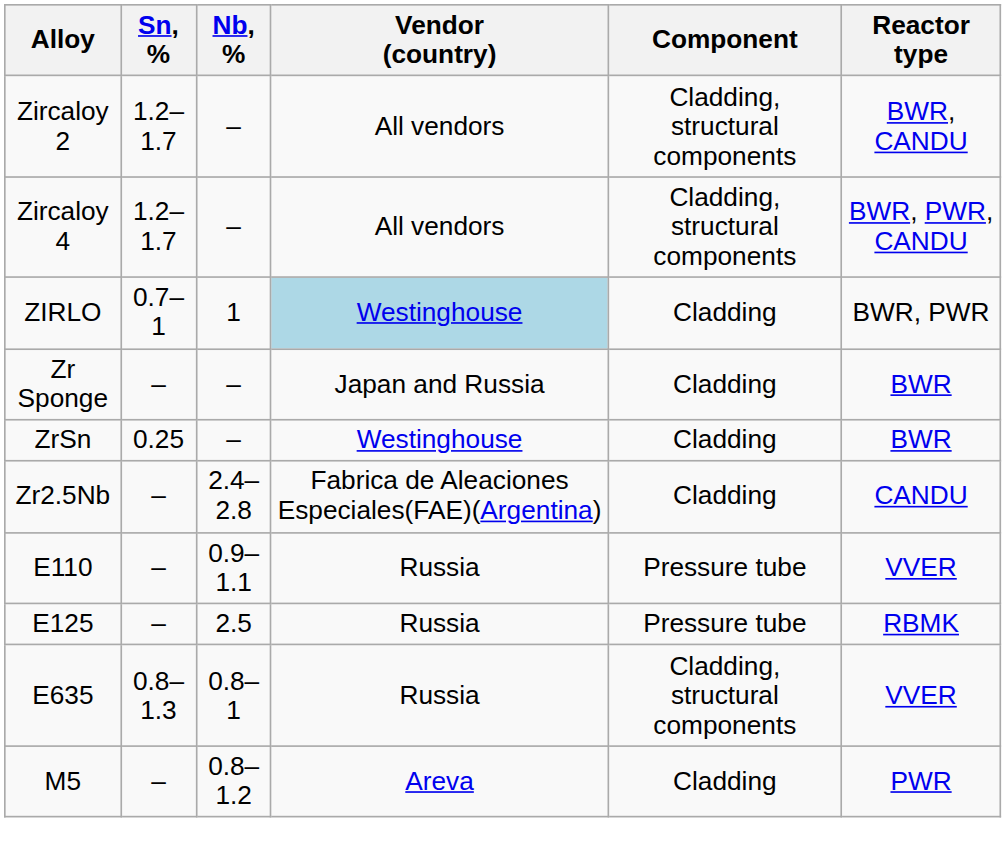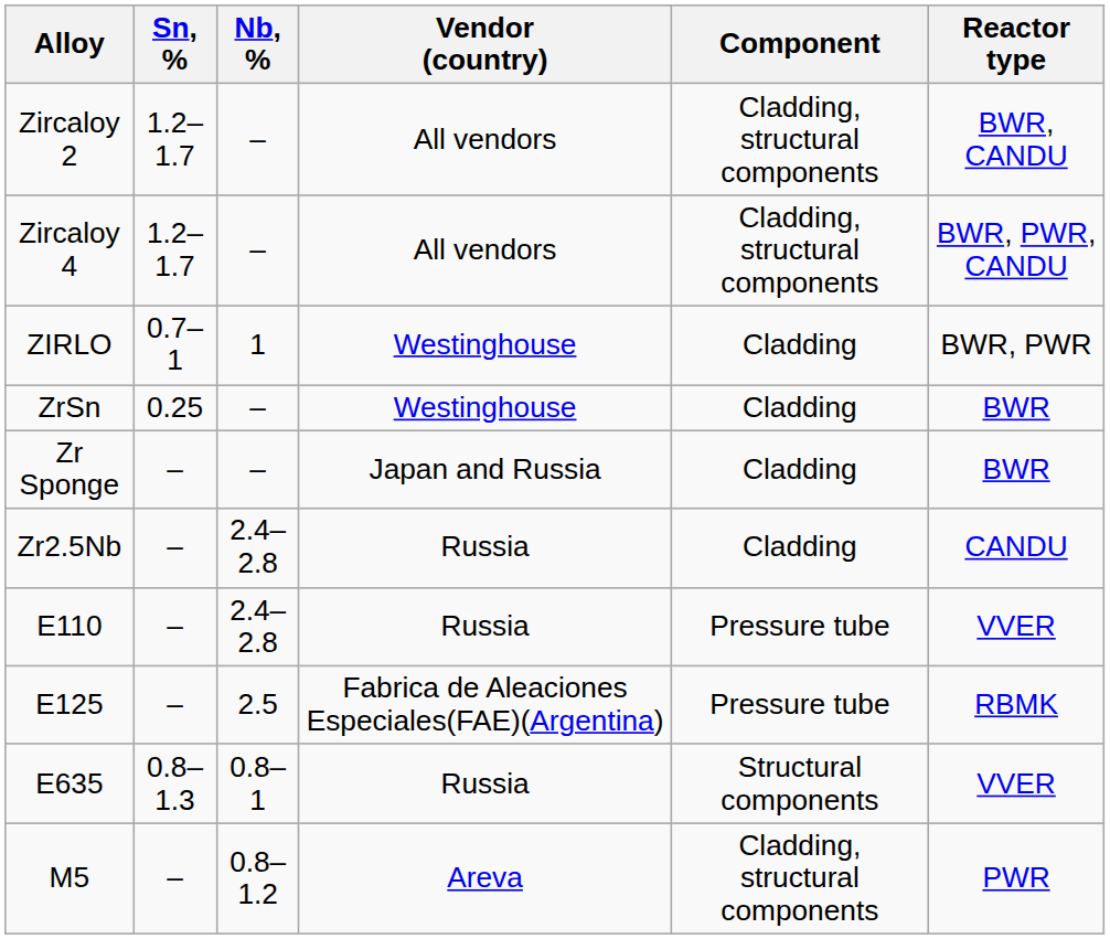 <table class="wikitable" style="text-align:center">
 <tr>
 <th>Alloy</th>
 <th><a href='#'>Sn</a>, %</th>
 <th><a href='#'>Nb</a>, %</th>
 <th>Vendor<br>(country)</th>
 <th>Component</th>
 <th>Reactor type</th>
 </tr>
 <tr>
 <td>Zircaloy 2</td>
 <td>1.2–1.7</td>
 <td>–</td>
 <td>All vendors</td>
 <td>Cladding, structural components</td>
 <td><a href='#'>BWR</a>, <a href='#'>CANDU</a></td>
 </tr>
 <tr>
 <td>Zircaloy 4</td>
 <td>1.2–1.7</td>
 <td>–</td>
 <td>All vendors</td>
 <td>Cladding, structural components</td>
 <td><a href='#'>BWR</a>, <a href='#'>PWR</a>, <a href='#'>CANDU</a></td>
 </tr>
 <tr>
 <td>ZIRLO</td>
 <td>0.7–1</td>
 <td>1</td>
-<td style="background: lightblue;"><a href='#'>Westinghouse</a></td>
+<td><a href='#'>Westinghouse</a></td>
 <td>Cladding</td>
 <td>BWR, PWR</td>
+</tr>
+<tr>
+<td>ZrSn</td>
+<td>0.25</td>
+<td>–</td>
+<td><a href='#'>Westinghouse</a></td>
+<td>Cladding</td>
+<td><a href='#'>BWR</a></td>
 </tr>
 <tr>
 <td>Zr Sponge</td>
 <td>–</td>
 <td>–</td>
 <td>Japan and Russia</td>
 <td>Cladding</td>
 <td><a href='#'>BWR</a></td>
 </tr>
 <tr>
-<td>ZrSn</td>
-<td>0.25</td>
-<td>–</td>
-<td><a href='#'>Westinghouse</a></td>
-<td>Cladding</td>
-<td><a href='#'>BWR</a></td>
-</tr>
-<tr>
 <td>Zr2.5Nb</td>
 <td>–</td>
 <td>2.4–2.8</td>
-<td>Fabrica de Aleaciones Especiales(FAE)(<a href='#'>Argentina</a>)</td>
+<td>Russia</td>
 <td>Cladding</td>
 <td><a href='#'>CANDU</a></td>
 </tr>
 <tr>
 <td>E110</td>
 <td>–</td>
-<td>0.9–1.1</td>
+<td>2.4–2.8</td>
 <td>Russia</td>
 <td>Pressure tube</td>
 <td><a href='#'>VVER</a></td>
 </tr>
 <tr>
 <td>E125</td>
 <td>–</td>
 <td>2.5</td>
-<td>Russia</td>
+<td>Fabrica de Aleaciones Especiales(FAE)(<a href='#'>Argentina</a>)</td>
 <td>Pressure tube</td>
 <td><a href='#'>RBMK</a></td>
 </tr>
 <tr>
 <td>E635</td>
 <td>0.8–1.3</td>
 <td>0.8–1</td>
 <td>Russia</td>
-<td>Cladding, structural components</td>
+<td>Structural components</td>
 <td><a href='#'>VVER</a></td>
 </tr>
 <tr>
 <td>M5</td>
 <td>–</td>
 <td>0.8–1.2</td>
 <td><a href='#'>Areva</a></td>
-<td>Cladding</td>
+<td>Cladding, structural components</td>
 <td><a href='#'>PWR</a></td>
 </tr>
 </table>
